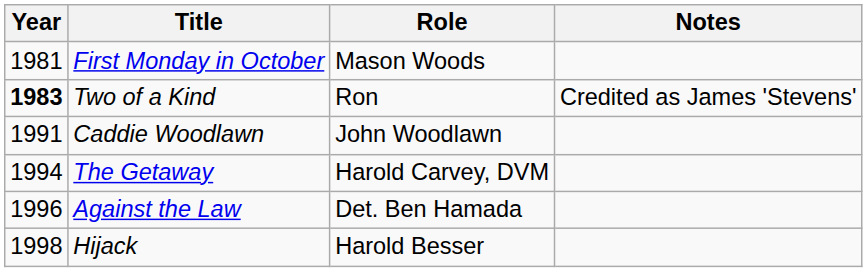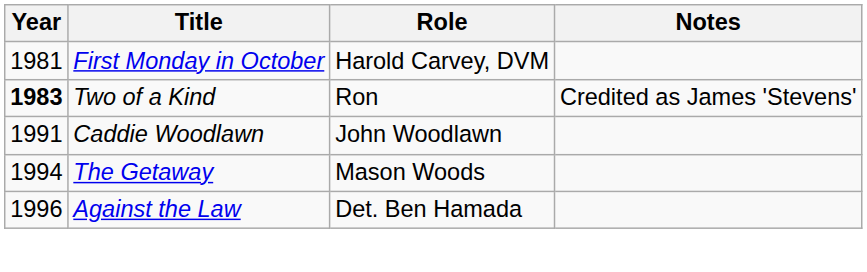 <table class="wikitable sortable">
 <tr>
 <th>Year</th>
 <th>Title</th>
 <th>Role</th>
 <th>Notes</th>
 </tr>
 <tr>
 <td>1981</td>
 <td><a href='#'><em>First Monday in October</em></a></td>
-<td>Mason Woods</td>
+<td>Harold Carvey, DVM</td>
 <td></td>
 </tr>
 <tr>
 <td><strong>1983</strong></td>
 <td><em>Two of a Kind</em></td>
 <td>Ron</td>
 <td>Credited as James 'Stevens'</td>
 </tr>
 <tr>
 <td>1991</td>
 <td><em>Caddie Woodlawn</em></td>
 <td>John Woodlawn</td>
 <td></td>
 </tr>
 <tr>
 <td>1994</td>
 <td><a href='#'><em>The Getaway</em></a></td>
-<td>Harold Carvey, DVM</td>
+<td>Mason Woods</td>
 <td></td>
 </tr>
 <tr>
 <td>1996</td>
 <td><a href='#'><em>Against the Law</em></a></td>
 <td>Det. Ben Hamada</td>
 <td></td>
 </tr>
-<tr>
-<td>1998</td>
-<td><em>Hijack</em></td>
-<td>Harold Besser</td>
-<td></td>
-</tr>
 </table>
